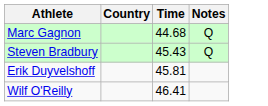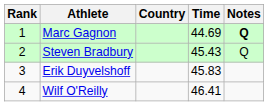 <table class="wikitable" style="text-align:center">
 <tr>
+<th>Rank</th>
 <th>Athlete</th>
 <th>Country</th>
 <th>Time</th>
 <th>Notes</th>
 </tr>
 <tr bgcolor=ccffcc>
+<td>1</td>
 <td align=left><a href='#'>Marc Gagnon</a></td>
 <td align=left></td>
-<td>44.68</td>
-<td>Q</td>
+<td>44.69</td>
+<td><strong>Q</strong></td>
 </tr>
 <tr bgcolor=ccffcc>
+<td>2</td>
 <td align=left><a href='#'>Steven Bradbury</a></td>
 <td align=left></td>
 <td>45.43</td>
 <td>Q</td>
 </tr>
 <tr>
+<td>3</td>
 <td align=left><a href='#'>Erik Duyvelshoff</a></td>
 <td align=left></td>
-<td>45.81</td>
+<td>45.83</td>
 <td></td>
 </tr>
 <tr>
+<td>4</td>
 <td align=left><a href='#'>Wilf O'Reilly</a></td>
 <td align=left></td>
 <td>46.41</td>
 <td></td>
 </tr>
 </table>
